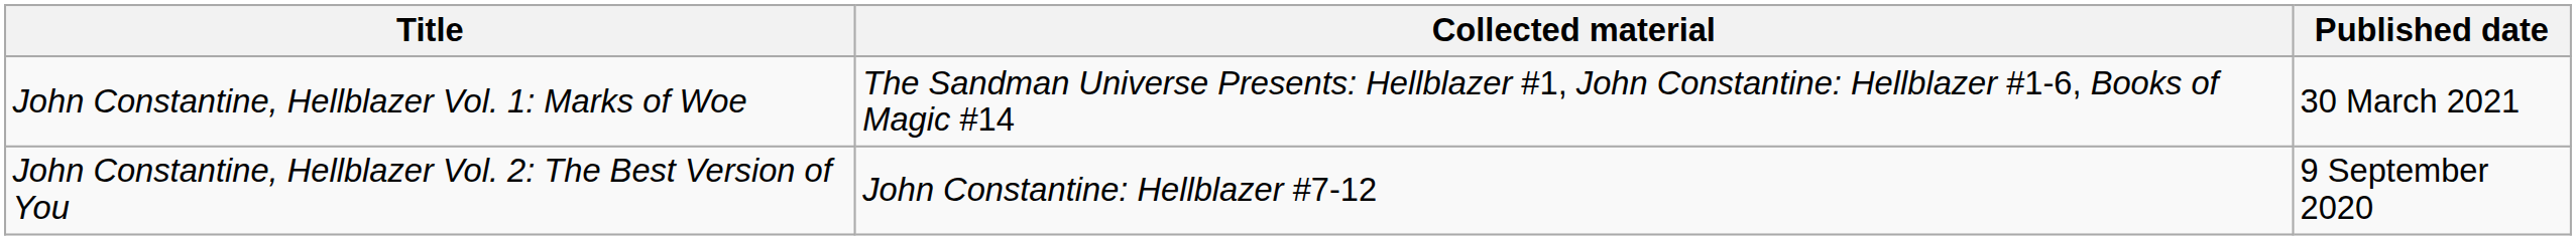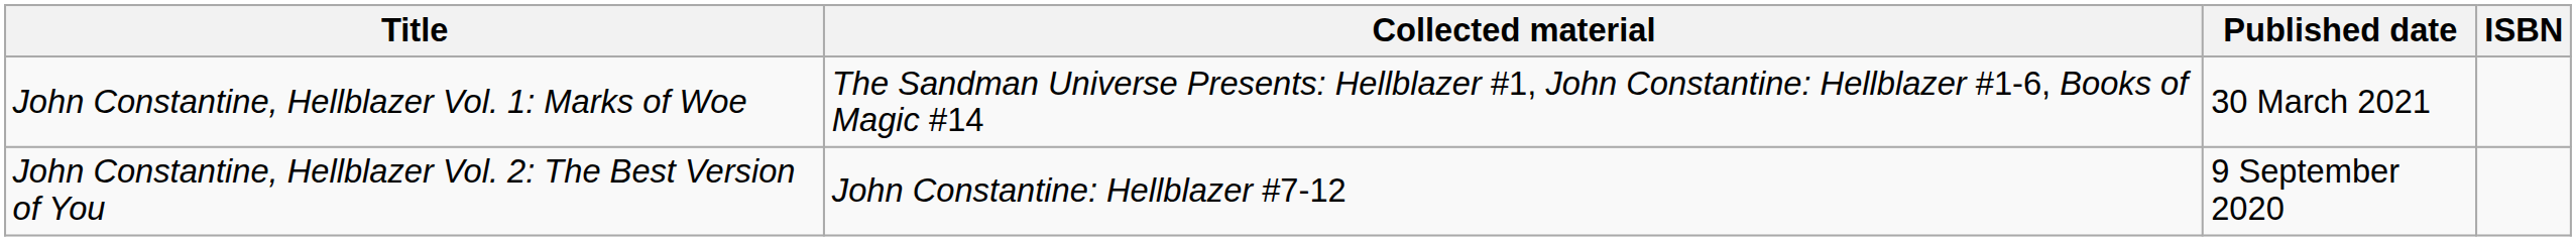 <table class="wikitable">
 <tr>
 <th>Title</th>
 <th>Collected material</th>
 <th>Published date</th>
+<th>ISBN</th>
 </tr>
 <tr>
 <td><em>John Constantine, Hellblazer Vol. 1: Marks of Woe</em></td>
 <td><em>The Sandman Universe Presents: Hellblazer</em> #1, <em>John Constantine: Hellblazer</em> #1-6, <em>Books of Magic</em> #14</td>
 <td>30 March 2021</td>
+<td></td>
 </tr>
 <tr>
 <td><em>John Constantine, Hellblazer Vol. 2: The Best Version of You</em></td>
 <td><em>John Constantine: Hellblazer</em> #7-12</td>
 <td>9 September 2020</td>
+<td></td>
 </tr>
 </table>
